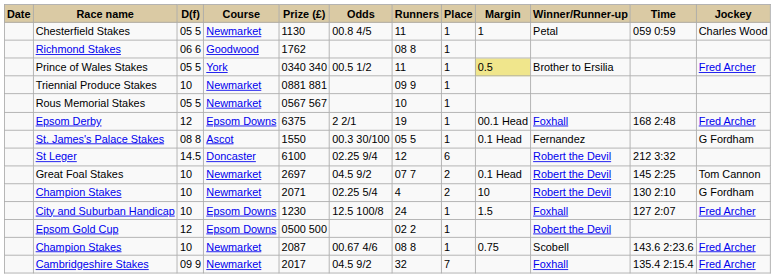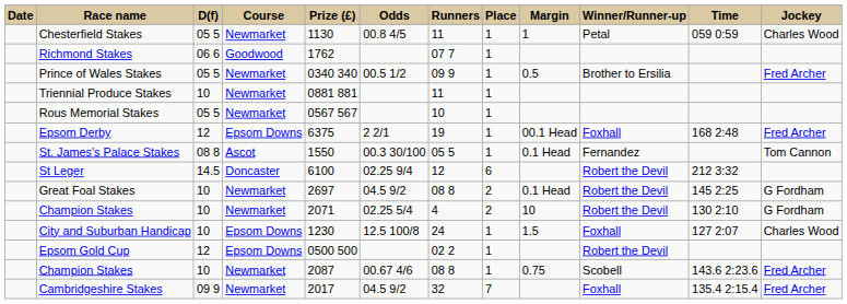 <table class = "wikitable sortable" | border="1" cellpadding="1" style="text-align:centre; margin-left:1em; float:centre; border-collapse: collapse; font-size:80%">
 <tr style="background:#dacaa4; text-align:center;">
 <th style="background:#dacaa4;">Date</th>
 <th style="background:#dacaa4;">Race name</th>
 <th style="background:#dacaa4;">D(f)</th>
 <th style="background:#dacaa4;">Course</th>
 <th style="background:#dacaa4;">Prize (£)</th>
 <th style="background:#dacaa4;">Odds</th>
 <th style="background:#dacaa4;">Runners</th>
 <th style="background:#dacaa4;">Place</th>
 <th style="background:#dacaa4;">Margin</th>
 <th style="background:#dacaa4;">Winner/Runner-up</th>
 <th style="background:#dacaa4;">Time</th>
 <th style="background:#dacaa4;">Jockey</th>
 </tr>
 <tr>
 <td></td>
 <td>Chesterfield Stakes</td>
 <td><span>05</span> 5</td>
 <td><a href='#'>Newmarket</a></td>
 <td>1130</td>
 <td><span>00.8</span> 4/5</td>
 <td>11</td>
 <td>1</td>
 <td>1</td>
 <td>Petal</td>
 <td><span>059</span> 0:59</td>
 <td>Charles Wood</td>
 </tr>
 <tr>
 <td></td>
 <td><a href='#'>Richmond Stakes</a></td>
 <td><span>06</span> 6</td>
 <td><a href='#'>Goodwood</a></td>
 <td>1762</td>
 <td></td>
-<td><span>08</span> 8</td>
+<td><span>07</span> 7</td>
 <td>1</td>
 <td></td>
 <td></td>
 <td></td>
 <td></td>
 </tr>
 <tr>
 <td></td>
 <td>Prince of Wales Stakes</td>
 <td><span>05</span> 5</td>
-<td><a href='#'>York</a></td>
+<td><a href='#'>Newmarket</a></td>
 <td><span>0340</span> 340</td>
 <td><span>00.5</span> 1/2</td>
-<td>11</td>
+<td><span>09</span> 9</td>
 <td>1</td>
-<td style="background: khaki;">0.5</td>
+<td>0.5</td>
 <td>Brother to Ersilia</td>
 <td></td>
 <td><a href='#'>Fred Archer</a></td>
 </tr>
 <tr>
 <td></td>
 <td>Triennial Produce Stakes</td>
 <td>10</td>
 <td><a href='#'>Newmarket</a></td>
 <td><span>0881</span> 881</td>
 <td></td>
-<td><span>09</span> 9</td>
+<td>11</td>
 <td>1</td>
 <td></td>
 <td></td>
 <td></td>
 <td></td>
 </tr>
 <tr>
 <td></td>
 <td>Rous Memorial Stakes</td>
 <td><span>05</span> 5</td>
 <td><a href='#'>Newmarket</a></td>
 <td><span>0567</span> 567</td>
 <td></td>
 <td>10</td>
 <td>1</td>
 <td></td>
 <td></td>
 <td></td>
 <td></td>
 </tr>
 <tr>
 <td></td>
 <td><a href='#'>Epsom Derby</a></td>
 <td>12</td>
 <td><a href='#'>Epsom Downs</a></td>
 <td>6375</td>
 <td><span>2</span> 2/1</td>
 <td>19</td>
 <td>1</td>
 <td><span>00.1</span> Head</td>
 <td><a href='#'>Foxhall</a></td>
 <td><span>168</span> 2:48</td>
 <td><a href='#'>Fred Archer</a></td>
 </tr>
 <tr>
 <td></td>
 <td><a href='#'>St. James's Palace Stakes</a></td>
 <td><span>08</span> 8</td>
 <td><a href='#'>Ascot</a></td>
 <td>1550</td>
 <td><span>00.3</span> 30/100</td>
 <td><span>05</span> 5</td>
 <td>1</td>
 <td><span>0.1</span> Head</td>
 <td>Fernandez</td>
 <td></td>
-<td>G Fordham</td>
+<td>Tom Cannon</td>
 </tr>
 <tr>
 <td></td>
 <td><a href='#'>St Leger</a></td>
 <td>14.5</td>
 <td><a href='#'>Doncaster</a></td>
 <td>6100</td>
 <td><span>02.25</span> 9/4</td>
 <td>12</td>
 <td>6</td>
 <td></td>
 <td><a href='#'>Robert the Devil</a></td>
 <td><span>212</span> 3:32</td>
 <td></td>
 </tr>
 <tr>
 <td></td>
 <td>Great Foal Stakes</td>
 <td>10</td>
 <td><a href='#'>Newmarket</a></td>
 <td>2697</td>
 <td><span>04.5</span> 9/2</td>
-<td><span>07</span> 7</td>
+<td><span>08</span> 8</td>
 <td>2</td>
 <td><span>0.1</span> Head</td>
 <td><a href='#'>Robert the Devil</a></td>
 <td><span>145</span> 2:25</td>
-<td>Tom Cannon</td>
+<td>G Fordham</td>
 </tr>
 <tr>
 <td></td>
 <td><a href='#'>Champion Stakes</a></td>
 <td>10</td>
 <td><a href='#'>Newmarket</a></td>
 <td>2071</td>
 <td><span>02.25</span> 5/4</td>
 <td>4</td>
 <td>2</td>
 <td>10</td>
 <td><a href='#'>Robert the Devil</a></td>
 <td><span>130</span> 2:10</td>
 <td>G Fordham</td>
 </tr>
 <tr>
 <td></td>
 <td><a href='#'>City and Suburban Handicap</a></td>
 <td>10</td>
 <td><a href='#'>Epsom Downs</a></td>
 <td>1230</td>
 <td><span>12.5</span> 100/8</td>
 <td>24</td>
 <td>1</td>
 <td>1.5</td>
 <td><a href='#'>Foxhall</a></td>
 <td><span>127</span> 2:07</td>
-<td><a href='#'>Fred Archer</a></td>
+<td>Charles Wood</td>
 </tr>
 <tr>
 <td></td>
 <td><a href='#'>Epsom Gold Cup</a></td>
 <td>12</td>
 <td><a href='#'>Epsom Downs</a></td>
 <td><span>0500</span> 500</td>
 <td></td>
 <td><span>02</span> 2</td>
 <td>1</td>
 <td></td>
 <td><a href='#'>Robert the Devil</a></td>
 <td></td>
 <td></td>
 </tr>
 <tr>
 <td></td>
 <td><a href='#'>Champion Stakes</a></td>
 <td>10</td>
 <td><a href='#'>Newmarket</a></td>
 <td>2087</td>
 <td><span>00.67</span> 4/6</td>
 <td><span>08</span> 8</td>
 <td>1</td>
 <td>0.75</td>
 <td>Scobell</td>
 <td><span>143.6</span> 2:23.6</td>
 <td><a href='#'>Fred Archer</a></td>
 </tr>
 <tr>
 <td></td>
 <td><a href='#'>Cambridgeshire Stakes</a></td>
 <td><span>09</span> 9</td>
 <td><a href='#'>Newmarket</a></td>
 <td>2017</td>
 <td><span>04.5</span> 9/2</td>
 <td>32</td>
 <td>7</td>
 <td></td>
 <td><a href='#'>Foxhall</a></td>
 <td><span>135.4</span> 2:15.4</td>
 <td><a href='#'>Fred Archer</a></td>
 </tr>
 </table>
